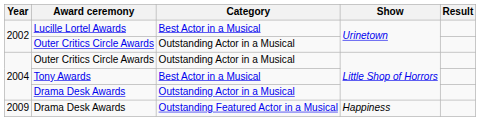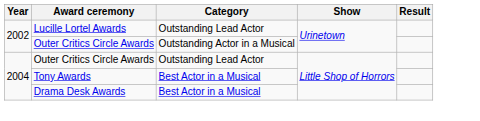 <table class=wikitable>
 <tr>
 <th scope=col>Year</th>
 <th scope=col>Award ceremony</th>
 <th scope=col>Category</th>
 <th scope=col>Show</th>
 <th scope=col>Result</th>
 </tr>
 <tr>
 <td rowspan="2">2002</td>
 <td><a href='#'>Lucille Lortel Awards</a></td>
-<td><a href='#'>Best Actor in a Musical</a></td>
+<td>Outstanding Lead Actor</td>
 <td rowspan="2"><em><a href='#'>Urinetown</a></em></td>
 <td></td>
 </tr>
 <tr>
 <td><a href='#'>Outer Critics Circle Awards</a></td>
 <td>Outstanding Actor in a Musical</td>
 <td></td>
 </tr>
 <tr>
 <td rowspan="3">2004</td>
 <td>Outer Critics Circle Awards</td>
-<td>Outstanding Actor in a Musical</td>
+<td>Outstanding Lead Actor</td>
 <td rowspan="3"><em><a href='#'>Little Shop of Horrors</a></em></td>
 <td></td>
 </tr>
 <tr>
 <td><a href='#'>Tony Awards</a></td>
 <td><a href='#'>Best Actor in a Musical</a></td>
 <td></td>
 </tr>
 <tr>
 <td><a href='#'>Drama Desk Awards</a></td>
-<td><a href='#'>Outstanding Actor in a Musical</a></td>
-<td></td>
-</tr>
-<tr>
-<td>2009</td>
-<td>Drama Desk Awards</td>
-<td><a href='#'>Outstanding Featured Actor in a Musical</a></td>
-<td><em>Happiness</em></td>
+<td><a href='#'>Best Actor in a Musical</a></td>
 <td></td>
 </tr>
 </table>
